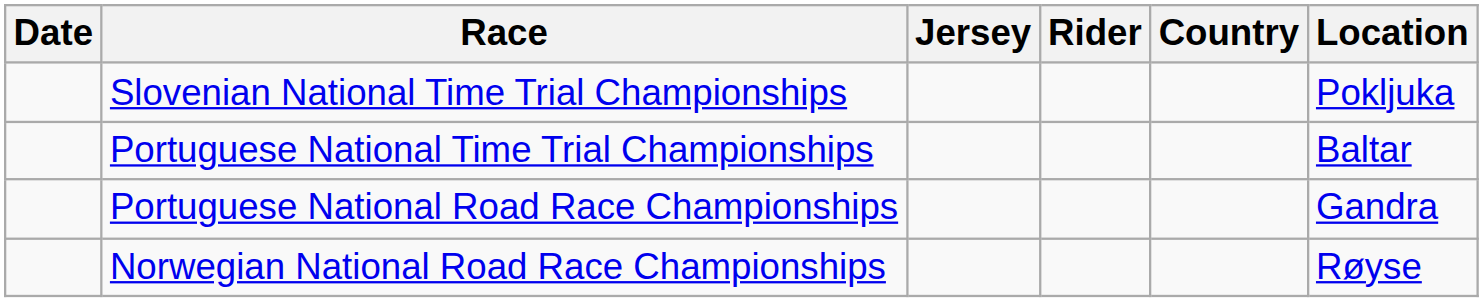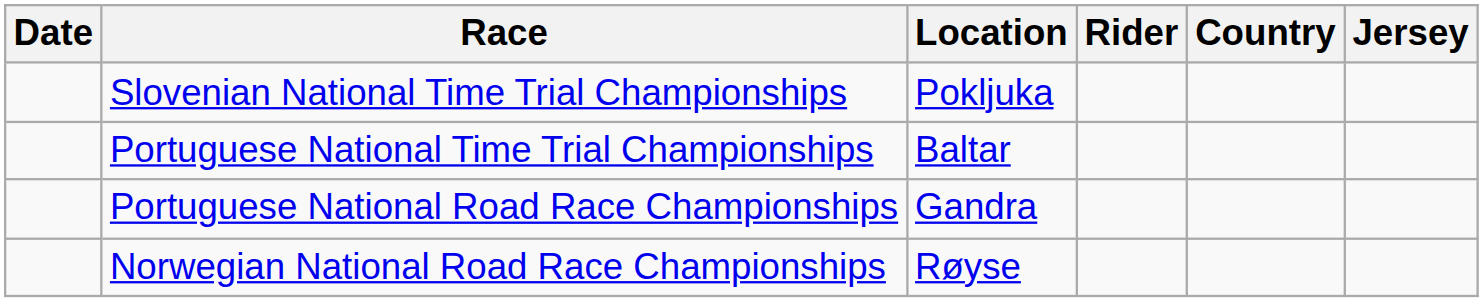 <table class="wikitable">
 <tr>
 <th>Date</th>
 <th>Race</th>
-<th>Jersey</th>
+<th>Location</th>
 <th>Rider</th>
 <th>Country</th>
-<th>Location</th>
+<th>Jersey</th>
 </tr>
 <tr>
 <td></td>
 <td><a href='#'>Slovenian National Time Trial Championships</a></td>
+<td><a href='#'>Pokljuka</a></td>
 <td></td>
 <td></td>
 <td></td>
-<td><a href='#'>Pokljuka</a></td>
 </tr>
 <tr>
 <td></td>
 <td><a href='#'>Portuguese National Time Trial Championships</a></td>
+<td><a href='#'>Baltar</a></td>
 <td></td>
 <td></td>
 <td></td>
-<td><a href='#'>Baltar</a></td>
 </tr>
 <tr>
 <td></td>
 <td><a href='#'>Portuguese National Road Race Championships</a></td>
+<td><a href='#'>Gandra</a></td>
 <td></td>
 <td></td>
 <td></td>
-<td><a href='#'>Gandra</a></td>
 </tr>
 <tr>
 <td></td>
 <td><a href='#'>Norwegian National Road Race Championships</a></td>
+<td><a href='#'>Røyse</a></td>
 <td></td>
 <td></td>
 <td></td>
-<td><a href='#'>Røyse</a></td>
 </tr>
 </table>
